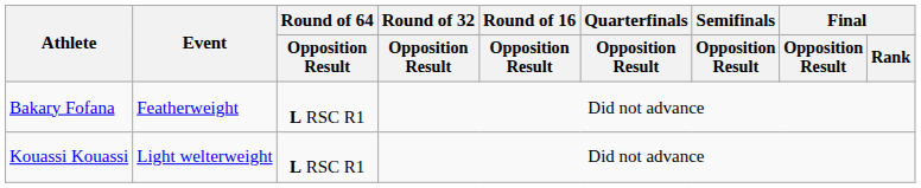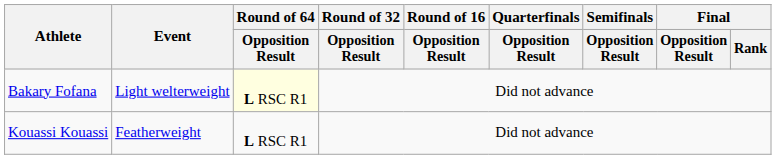 <table class="wikitable" style="font-size:90%">
 <tr>
 <th rowspan="2">Athlete</th>
 <th rowspan="2">Event</th>
 <th>Round of 64</th>
 <th>Round of 32</th>
 <th>Round of 16</th>
 <th>Quarterfinals</th>
 <th>Semifinals</th>
 <th colspan=2>Final</th>
 </tr>
 <tr style="font-size:95%">
 <th>Opposition<br>Result</th>
 <th>Opposition<br>Result</th>
 <th>Opposition<br>Result</th>
 <th>Opposition<br>Result</th>
 <th>Opposition<br>Result</th>
 <th>Opposition<br>Result</th>
 <th>Rank</th>
 </tr>
 <tr align=center>
 <td align=left><a href='#'>Bakary Fofana</a></td>
+<td align=left><a href='#'>Light welterweight</a></td>
+<td style="background: lightyellow;"><br><strong>L</strong> RSC R1</td>
+<td colspan=6>Did not advance</td>
+</tr>
+<tr align=center>
+<td align=left><a href='#'>Kouassi Kouassi</a></td>
 <td align=left><a href='#'>Featherweight</a></td>
 <td><br><strong>L</strong> RSC R1</td>
 <td colspan=6>Did not advance</td>
 </tr>
-<tr align=center>
-<td align=left><a href='#'>Kouassi Kouassi</a></td>
-<td align=left><a href='#'>Light welterweight</a></td>
-<td><br><strong>L</strong> RSC R1</td>
-<td colspan=6>Did not advance</td>
-</tr>
 </table>
